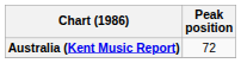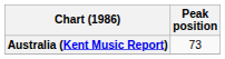 <table class="wikitable sortable plainrowheaders" style="text-align:center">
 <tr>
 <th scope="col">Chart (1986)</th>
 <th scope="col">Peak<br>position</th>
 </tr>
 <tr>
 <th scope="row">Australia (<a href='#'>Kent Music Report</a>)</th>
-<td>72</td>
+<td>73</td>
 </tr>
 <tr>
 </tr>
 <tr>
 </tr>
 <tr>
 </tr>
 <tr>
 </tr>
 <tr>
 </tr>
 <tr>
 </tr>
 <tr>
 </tr>
 </table>
